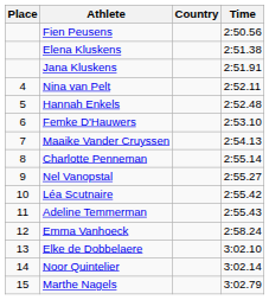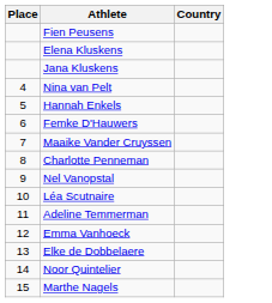 <table class="wikitable">
 <tr>
 <th>Place</th>
 <th>Athlete</th>
 <th>Country</th>
-<th>Time</th>
 </tr>
 <tr>
 <td align=center></td>
 <td><a href='#'>Fien Peusens</a></td>
 <td></td>
-<td>2:50.56</td>
 </tr>
 <tr>
 <td align=center></td>
 <td><a href='#'>Elena Kluskens</a></td>
 <td></td>
-<td>2:51.38</td>
 </tr>
 <tr>
 <td align=center></td>
 <td><a href='#'>Jana Kluskens</a></td>
 <td></td>
-<td>2:51.91</td>
 </tr>
 <tr>
 <td align=center>4</td>
 <td><a href='#'>Nina van Pelt</a></td>
 <td></td>
-<td>2:52.11</td>
 </tr>
 <tr>
 <td align=center>5</td>
 <td><a href='#'>Hannah Enkels</a></td>
 <td></td>
-<td>2:52.48</td>
 </tr>
 <tr>
 <td align=center>6</td>
 <td><a href='#'>Femke D'Hauwers</a></td>
 <td></td>
-<td>2:53.10</td>
 </tr>
 <tr>
 <td align=center>7</td>
 <td><a href='#'>Maaike Vander Cruyssen</a></td>
 <td></td>
-<td>2:54.13</td>
 </tr>
 <tr>
 <td align=center>8</td>
 <td><a href='#'>Charlotte Penneman</a></td>
 <td></td>
-<td>2:55.14</td>
 </tr>
 <tr>
 <td align=center>9</td>
 <td><a href='#'>Nel Vanopstal</a></td>
 <td></td>
-<td>2:55.27</td>
 </tr>
 <tr>
 <td align=center>10</td>
 <td><a href='#'>Léa Scutnaire</a></td>
 <td></td>
-<td>2:55.42</td>
 </tr>
 <tr>
 <td align=center>11</td>
 <td><a href='#'>Adeline Temmerman</a></td>
 <td></td>
-<td>2:55.43</td>
 </tr>
 <tr>
 <td align=center>12</td>
 <td><a href='#'>Emma Vanhoeck</a></td>
 <td></td>
-<td>2:58.24</td>
 </tr>
 <tr>
 <td align=center>13</td>
 <td><a href='#'>Elke de Dobbelaere</a></td>
 <td></td>
-<td>3:02.10</td>
 </tr>
 <tr>
 <td align=center>14</td>
 <td><a href='#'>Noor Quintelier</a></td>
 <td></td>
-<td>3:02.14</td>
 </tr>
 <tr>
 <td align=center>15</td>
 <td><a href='#'>Marthe Nagels</a></td>
 <td></td>
-<td>3:02.79</td>
 </tr>
 </table>
